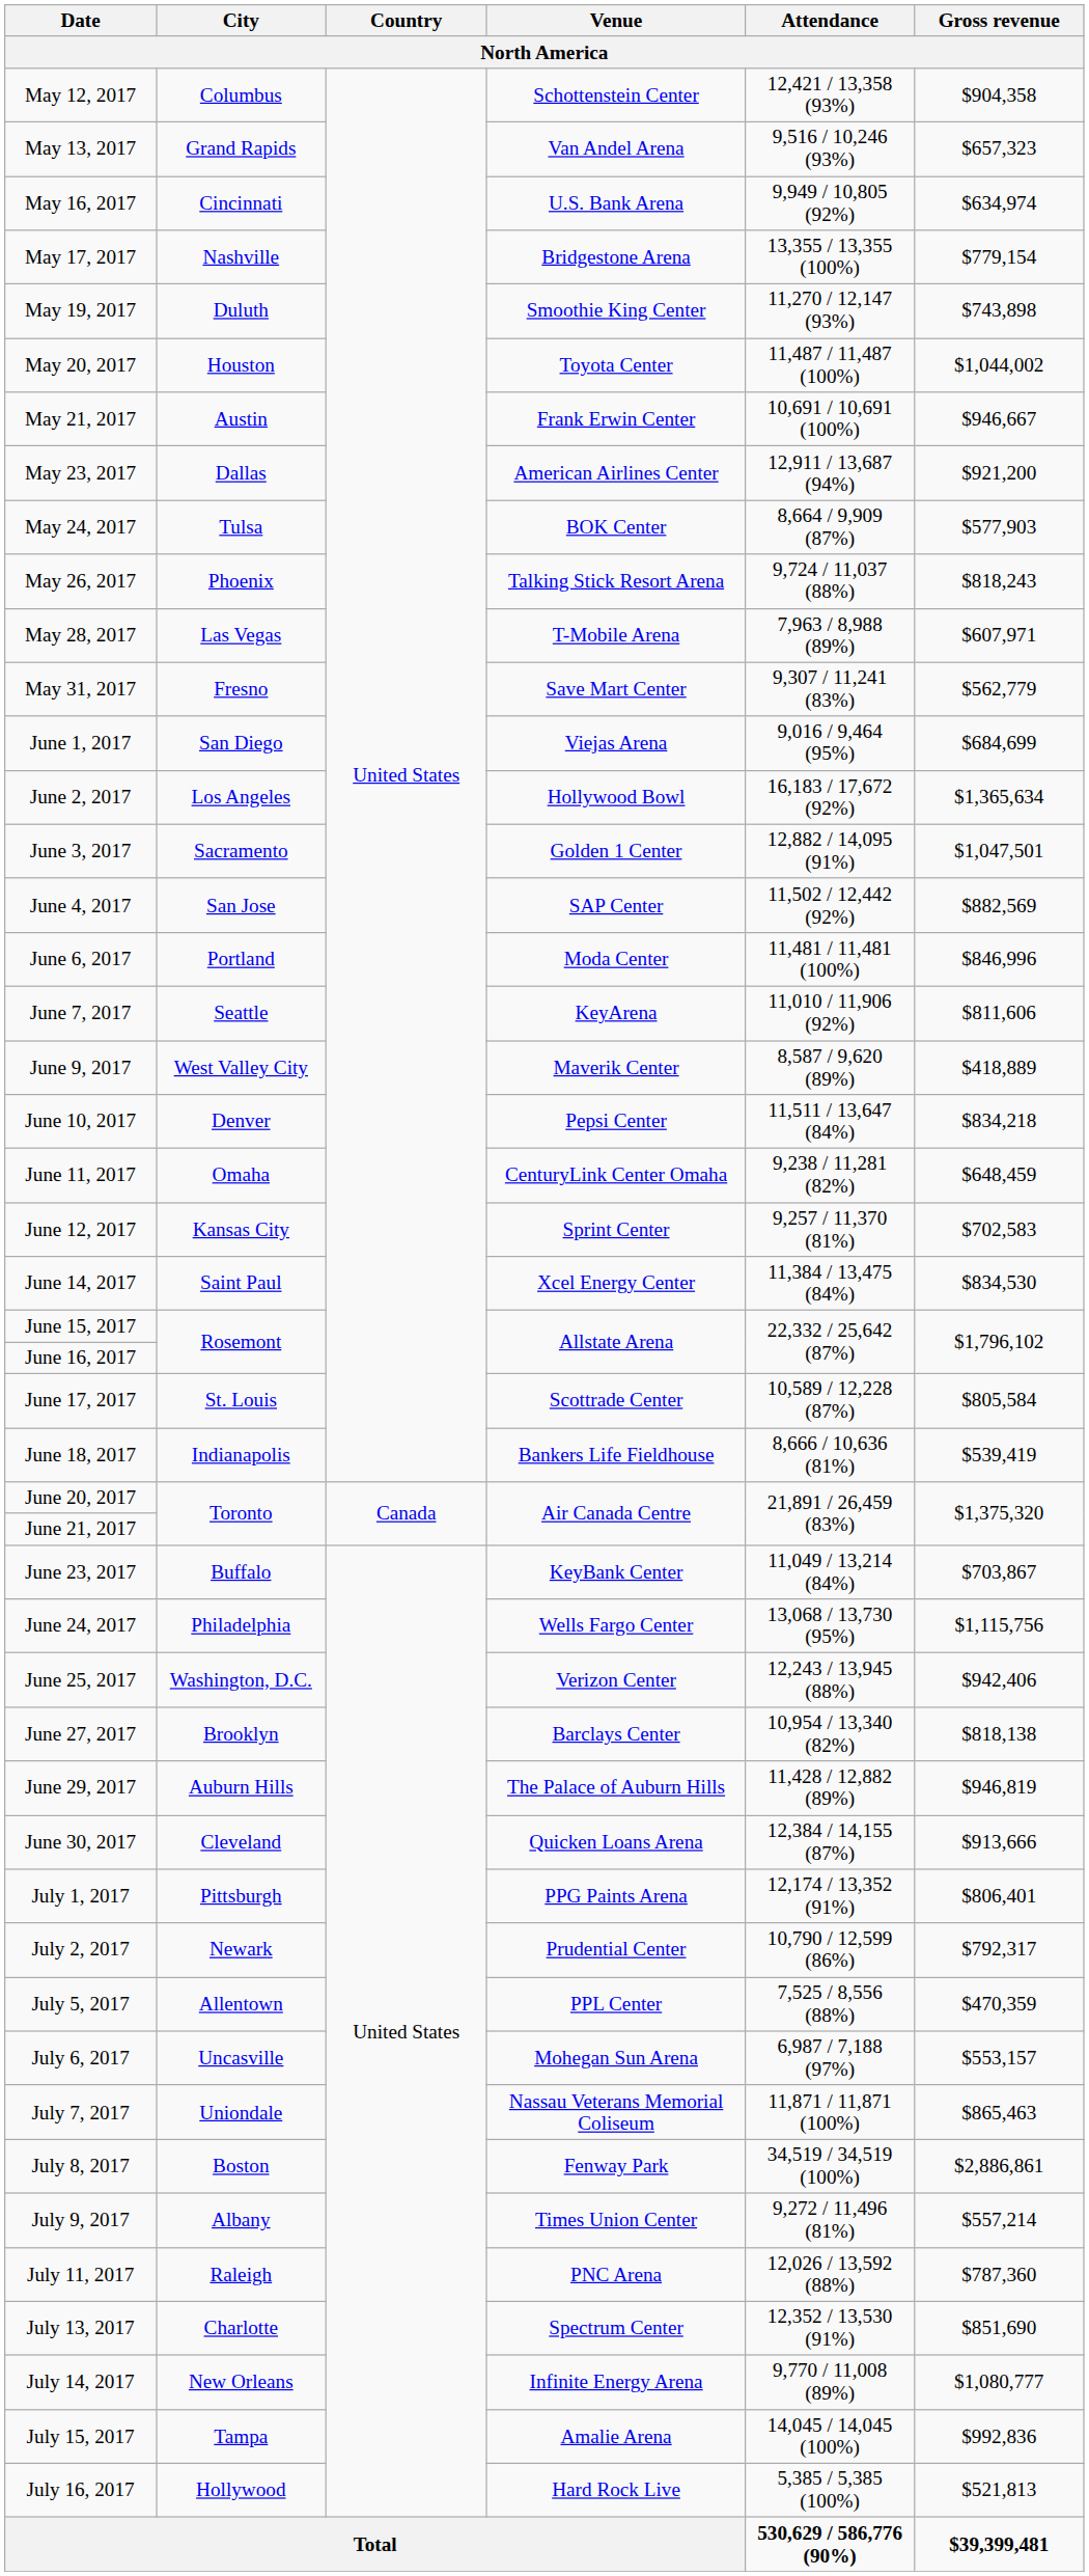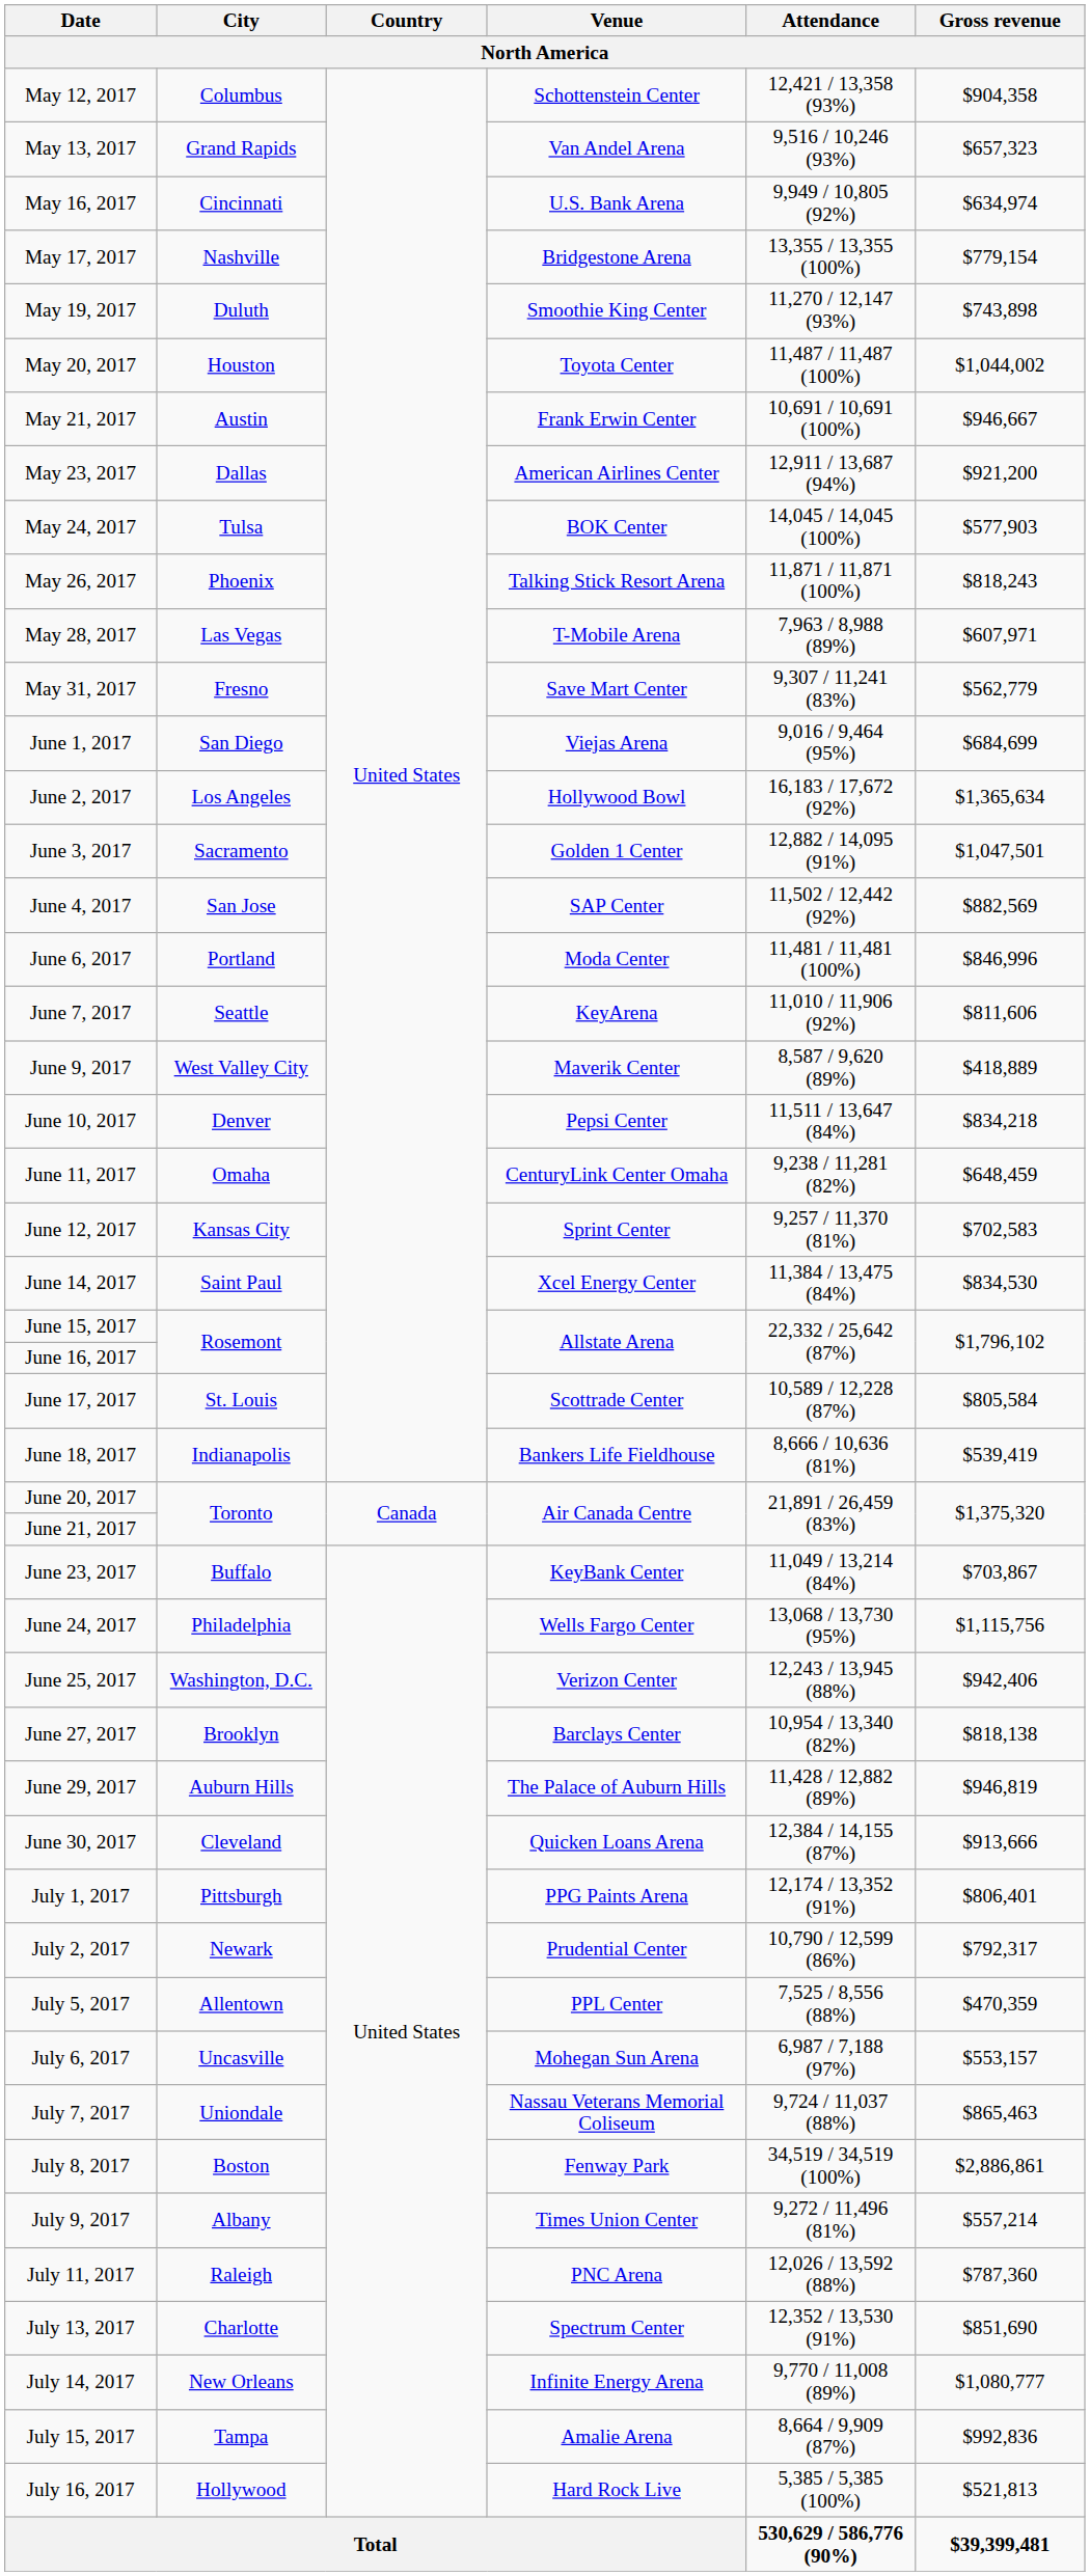 <table class="wikitable" style="text-align:center;">
 <tr>
 <th width="150">Date</th>
 <th width="150">City</th>
 <th width="150">Country</th>
 <th width="250">Venue</th>
 <th width="150">Attendance</th>
 <th width="150">Gross revenue</th>
 </tr>
 <tr>
 <th colspan="6">North America</th>
 </tr>
 <tr>
 <td>May 12, 2017</td>
 <td><a href='#'>Columbus</a></td>
 <td rowspan="27"><a href='#'>United States</a></td>
 <td><a href='#'>Schottenstein Center</a></td>
 <td>12,421 / 13,358 (93%)</td>
 <td>$904,358</td>
 </tr>
 <tr>
 <td>May 13, 2017</td>
 <td><a href='#'>Grand Rapids</a></td>
 <td><a href='#'>Van Andel Arena</a></td>
 <td>9,516 / 10,246 (93%)</td>
 <td>$657,323</td>
 </tr>
 <tr>
 <td>May 16, 2017</td>
 <td><a href='#'>Cincinnati</a></td>
 <td><a href='#'>U.S. Bank Arena</a></td>
 <td>9,949 / 10,805 (92%)</td>
 <td>$634,974</td>
 </tr>
 <tr>
 <td>May 17, 2017</td>
 <td><a href='#'>Nashville</a></td>
 <td><a href='#'>Bridgestone Arena</a></td>
 <td>13,355 / 13,355 (100%)</td>
 <td>$779,154</td>
 </tr>
 <tr>
 <td>May 19, 2017</td>
 <td><a href='#'>Duluth</a></td>
 <td><a href='#'>Smoothie King Center</a></td>
 <td>11,270 / 12,147 (93%)</td>
 <td>$743,898</td>
 </tr>
 <tr>
 <td>May 20, 2017</td>
 <td><a href='#'>Houston</a></td>
 <td><a href='#'>Toyota Center</a></td>
 <td>11,487 / 11,487 (100%)</td>
 <td>$1,044,002</td>
 </tr>
 <tr>
 <td>May 21, 2017</td>
 <td><a href='#'>Austin</a></td>
 <td><a href='#'>Frank Erwin Center</a></td>
 <td>10,691 / 10,691 (100%)</td>
 <td>$946,667</td>
 </tr>
 <tr>
 <td>May 23, 2017</td>
 <td><a href='#'>Dallas</a></td>
 <td><a href='#'>American Airlines Center</a></td>
 <td>12,911 / 13,687 (94%)</td>
 <td>$921,200</td>
 </tr>
 <tr>
 <td>May 24, 2017</td>
 <td><a href='#'>Tulsa</a></td>
 <td><a href='#'>BOK Center</a></td>
-<td>8,664 / 9,909 (87%)</td>
+<td>14,045 / 14,045 (100%)</td>
 <td>$577,903</td>
 </tr>
 <tr>
 <td>May 26, 2017</td>
 <td><a href='#'>Phoenix</a></td>
 <td><a href='#'>Talking Stick Resort Arena</a></td>
-<td>9,724 / 11,037 (88%)</td>
+<td>11,871 / 11,871 (100%)</td>
 <td>$818,243</td>
 </tr>
 <tr>
 <td>May 28, 2017</td>
 <td><a href='#'>Las Vegas</a></td>
 <td><a href='#'>T-Mobile Arena</a></td>
 <td>7,963 / 8,988 (89%)</td>
 <td>$607,971</td>
 </tr>
 <tr>
 <td>May 31, 2017</td>
 <td><a href='#'>Fresno</a></td>
 <td><a href='#'>Save Mart Center</a></td>
 <td>9,307 / 11,241 (83%)</td>
 <td>$562,779</td>
 </tr>
 <tr>
 <td>June 1, 2017</td>
 <td><a href='#'>San Diego</a></td>
 <td><a href='#'>Viejas Arena</a></td>
 <td>9,016 / 9,464 (95%)</td>
 <td>$684,699</td>
 </tr>
 <tr>
 <td>June 2, 2017</td>
 <td><a href='#'>Los Angeles</a></td>
 <td><a href='#'>Hollywood Bowl</a></td>
 <td>16,183 / 17,672 (92%)</td>
 <td>$1,365,634</td>
 </tr>
 <tr>
 <td>June 3, 2017</td>
 <td><a href='#'>Sacramento</a></td>
 <td><a href='#'>Golden 1 Center</a></td>
 <td>12,882 / 14,095 (91%)</td>
 <td>$1,047,501</td>
 </tr>
 <tr>
 <td>June 4, 2017</td>
 <td><a href='#'>San Jose</a></td>
 <td><a href='#'>SAP Center</a></td>
 <td>11,502 / 12,442 (92%)</td>
 <td>$882,569</td>
 </tr>
 <tr>
 <td>June 6, 2017</td>
 <td><a href='#'>Portland</a></td>
 <td><a href='#'>Moda Center</a></td>
 <td>11,481 / 11,481 (100%)</td>
 <td>$846,996</td>
 </tr>
 <tr>
 <td>June 7, 2017</td>
 <td><a href='#'>Seattle</a></td>
 <td><a href='#'>KeyArena</a></td>
 <td>11,010 / 11,906 (92%)</td>
 <td>$811,606</td>
 </tr>
 <tr>
 <td>June 9, 2017</td>
 <td><a href='#'>West Valley City</a></td>
 <td><a href='#'>Maverik Center</a></td>
 <td>8,587 / 9,620 (89%)</td>
 <td>$418,889</td>
 </tr>
 <tr>
 <td>June 10, 2017</td>
 <td><a href='#'>Denver</a></td>
 <td><a href='#'>Pepsi Center</a></td>
 <td>11,511 / 13,647 (84%)</td>
 <td>$834,218</td>
 </tr>
 <tr>
 <td>June 11, 2017</td>
 <td><a href='#'>Omaha</a></td>
 <td><a href='#'>CenturyLink Center Omaha</a></td>
 <td>9,238 / 11,281 (82%)</td>
 <td>$648,459</td>
 </tr>
 <tr>
 <td>June 12, 2017</td>
 <td><a href='#'>Kansas City</a></td>
 <td><a href='#'>Sprint Center</a></td>
 <td>9,257 / 11,370 (81%)</td>
 <td>$702,583</td>
 </tr>
 <tr>
 <td>June 14, 2017</td>
 <td><a href='#'>Saint Paul</a></td>
 <td><a href='#'>Xcel Energy Center</a></td>
 <td>11,384 / 13,475 (84%)</td>
 <td>$834,530</td>
 </tr>
 <tr>
 <td>June 15, 2017</td>
 <td rowspan="2"><a href='#'>Rosemont</a></td>
 <td rowspan="2"><a href='#'>Allstate Arena</a></td>
 <td rowspan="2">22,332 / 25,642 (87%)</td>
 <td rowspan="2">$1,796,102</td>
 </tr>
 <tr>
 <td>June 16, 2017</td>
 </tr>
 <tr>
 <td>June 17, 2017</td>
 <td><a href='#'>St. Louis</a></td>
 <td><a href='#'>Scottrade Center</a></td>
 <td>10,589 / 12,228 (87%)</td>
 <td>$805,584</td>
 </tr>
 <tr>
 <td>June 18, 2017</td>
 <td><a href='#'>Indianapolis</a></td>
 <td><a href='#'>Bankers Life Fieldhouse</a></td>
 <td>8,666 / 10,636 (81%)</td>
 <td>$539,419</td>
 </tr>
 <tr>
 <td>June 20, 2017</td>
 <td rowspan="2"><a href='#'>Toronto</a></td>
 <td rowspan="2"><a href='#'>Canada</a></td>
 <td rowspan="2"><a href='#'>Air Canada Centre</a></td>
 <td rowspan="2">21,891 / 26,459 (83%)</td>
 <td rowspan="2">$1,375,320</td>
 </tr>
 <tr>
 <td>June 21, 2017</td>
 </tr>
 <tr>
 <td>June 23, 2017</td>
 <td><a href='#'>Buffalo</a></td>
 <td rowspan="18">United States</td>
 <td><a href='#'>KeyBank Center</a></td>
 <td>11,049 / 13,214 (84%)</td>
 <td>$703,867</td>
 </tr>
 <tr>
 <td>June 24, 2017</td>
 <td><a href='#'>Philadelphia</a></td>
 <td><a href='#'>Wells Fargo Center</a></td>
 <td>13,068 / 13,730 (95%)</td>
 <td>$1,115,756</td>
 </tr>
 <tr>
 <td>June 25, 2017</td>
 <td><a href='#'>Washington, D.C.</a></td>
 <td><a href='#'>Verizon Center</a></td>
 <td>12,243 / 13,945 (88%)</td>
 <td>$942,406</td>
 </tr>
 <tr>
 <td>June 27, 2017</td>
 <td><a href='#'>Brooklyn</a></td>
 <td><a href='#'>Barclays Center</a></td>
 <td>10,954 / 13,340 (82%)</td>
 <td>$818,138</td>
 </tr>
 <tr>
 <td>June 29, 2017</td>
 <td><a href='#'>Auburn Hills</a></td>
 <td><a href='#'>The Palace of Auburn Hills</a></td>
 <td>11,428 / 12,882 (89%)</td>
 <td>$946,819</td>
 </tr>
 <tr>
 <td>June 30, 2017</td>
 <td><a href='#'>Cleveland</a></td>
 <td><a href='#'>Quicken Loans Arena</a></td>
 <td>12,384 / 14,155 (87%)</td>
 <td>$913,666</td>
 </tr>
 <tr>
 <td>July 1, 2017</td>
 <td><a href='#'>Pittsburgh</a></td>
 <td><a href='#'>PPG Paints Arena</a></td>
 <td>12,174 / 13,352 (91%)</td>
 <td>$806,401</td>
 </tr>
 <tr>
 <td>July 2, 2017</td>
 <td><a href='#'>Newark</a></td>
 <td><a href='#'>Prudential Center</a></td>
 <td>10,790 / 12,599 (86%)</td>
 <td>$792,317</td>
 </tr>
 <tr>
 <td>July 5, 2017</td>
 <td><a href='#'>Allentown</a></td>
 <td><a href='#'>PPL Center</a></td>
 <td>7,525 / 8,556 (88%)</td>
 <td>$470,359</td>
 </tr>
 <tr>
 <td>July 6, 2017</td>
 <td><a href='#'>Uncasville</a></td>
 <td><a href='#'>Mohegan Sun Arena</a></td>
 <td>6,987 / 7,188 (97%)</td>
 <td>$553,157</td>
 </tr>
 <tr>
 <td>July 7, 2017</td>
 <td><a href='#'>Uniondale</a></td>
 <td><a href='#'>Nassau Veterans Memorial Coliseum</a></td>
-<td>11,871 / 11,871 (100%)</td>
+<td>9,724 / 11,037 (88%)</td>
 <td>$865,463</td>
 </tr>
 <tr>
 <td>July 8, 2017</td>
 <td><a href='#'>Boston</a></td>
 <td><a href='#'>Fenway Park</a></td>
 <td>34,519 / 34,519 (100%)</td>
 <td>$2,886,861</td>
 </tr>
 <tr>
 <td>July 9, 2017</td>
 <td><a href='#'>Albany</a></td>
 <td><a href='#'>Times Union Center</a></td>
 <td>9,272 / 11,496 (81%)</td>
 <td>$557,214</td>
 </tr>
 <tr>
 <td>July 11, 2017</td>
 <td><a href='#'>Raleigh</a></td>
 <td><a href='#'>PNC Arena</a></td>
 <td>12,026 / 13,592 (88%)</td>
 <td>$787,360</td>
 </tr>
 <tr>
 <td>July 13, 2017</td>
 <td><a href='#'>Charlotte</a></td>
 <td><a href='#'>Spectrum Center</a></td>
 <td>12,352 / 13,530 (91%)</td>
 <td>$851,690</td>
 </tr>
 <tr>
 <td>July 14, 2017</td>
 <td><a href='#'>New Orleans</a></td>
 <td><a href='#'>Infinite Energy Arena</a></td>
 <td>9,770 / 11,008 (89%)</td>
 <td>$1,080,777</td>
 </tr>
 <tr>
 <td>July 15, 2017</td>
 <td><a href='#'>Tampa</a></td>
 <td><a href='#'>Amalie Arena</a></td>
-<td>14,045 / 14,045 (100%)</td>
+<td>8,664 / 9,909 (87%)</td>
 <td>$992,836</td>
 </tr>
 <tr>
 <td>July 16, 2017</td>
 <td><a href='#'>Hollywood</a></td>
 <td><a href='#'>Hard Rock Live</a></td>
 <td>5,385 / 5,385 (100%)</td>
 <td>$521,813</td>
 </tr>
 <tr>
 <th colspan="4">Total</th>
 <td><strong>530,629 / 586,776 <br>(90%)</strong></td>
 <td><strong>$39,399,481</strong></td>
 </tr>
 </table>
